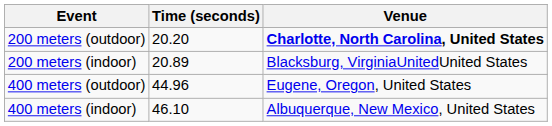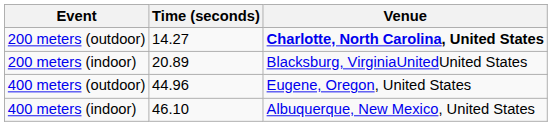 <table class="wikitable">
 <tr>
 <th>Event</th>
 <th>Time (seconds)</th>
 <th>Venue</th>
 </tr>
 <tr>
 <td><a href='#'>200 meters</a> (outdoor)</td>
-<td>20.20</td>
+<td>14.27</td>
 <td><strong><a href='#'>Charlotte, North Carolina</a>, United States</strong></td>
 </tr>
 <tr>
 <td><a href='#'>200 meters</a> (indoor)</td>
 <td>20.89</td>
 <td><a href='#'>Blacksburg, VirginiaUnited</a>United States</td>
 </tr>
 <tr>
 <td><a href='#'>400 meters</a> (outdoor)</td>
 <td>44.96</td>
 <td><a href='#'>Eugene, Oregon</a>, United States</td>
 </tr>
 <tr>
 <td><a href='#'>400 meters</a> (indoor)</td>
 <td>46.10</td>
 <td><a href='#'>Albuquerque, New Mexico</a>, United States</td>
 </tr>
 </table>
